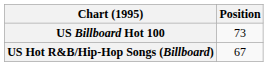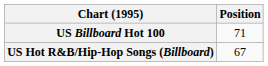 <table class="wikitable sortable plainrowheaders" style="text-align:center">
 <tr>
 <th scope="col">Chart (1995)</th>
 <th scope="col">Position</th>
 </tr>
 <tr>
 <th scope="row">US <em>Billboard</em> Hot 100</th>
-<td>73</td>
+<td>71</td>
 </tr>
 <tr>
 <th scope="row">US Hot R&B/Hip-Hop Songs (<em>Billboard</em>)</th>
 <td>67</td>
 </tr>
 </table>
